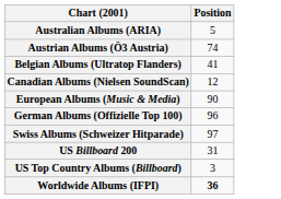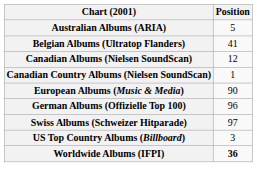 <table class="wikitable sortable plainrowheaders" style="text-align:center">
 <tr>
 <th scope="col">Chart (2001)</th>
 <th scope="col">Position</th>
 </tr>
 <tr>
 <th scope="row">Australian Albums (ARIA)</th>
 <td>5</td>
 </tr>
 <tr>
-<th scope="row">Austrian Albums (Ö3 Austria)</th>
-<td>74</td>
-</tr>
-<tr>
 <th scope="row">Belgian Albums (Ultratop Flanders)</th>
 <td>41</td>
 </tr>
 <tr>
 <th scope="row">Canadian Albums (Nielsen SoundScan)</th>
 <td>12</td>
+</tr>
+<tr>
+<th scope="row">Canadian Country Albums (Nielsen SoundScan)</th>
+<td>1</td>
 </tr>
 <tr>
 <th scope="row">European Albums (<em>Music & Media</em>)</th>
 <td>90</td>
 </tr>
 <tr>
 <th scope="row">German Albums (Offizielle Top 100)</th>
 <td>96</td>
 </tr>
 <tr>
 <th scope="row">Swiss Albums (Schweizer Hitparade)</th>
 <td>97</td>
 </tr>
 <tr>
-<th scope="row">US <em>Billboard</em> 200</th>
-<td>31</td>
-</tr>
-<tr>
 <th scope="row">US Top Country Albums (<em>Billboard</em>)</th>
 <td>3</td>
 </tr>
 <tr>
 <th scope="row">Worldwide Albums (IFPI)</th>
 <td style="text-align:center;"><strong>36</strong></td>
 </tr>
 </table>
